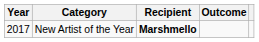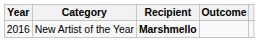 <table class="wikitable sortable">
 <tr>
 <th>Year</th>
 <th>Category</th>
 <th>Recipient</th>
 <th>Outcome</th>
 <th></th>
 </tr>
 <tr>
-<td>2017</td>
+<td>2016</td>
 <td>New Artist of the Year</td>
 <td><strong>Marshmello</strong></td>
 <td></td>
 <td></td>
 </tr>
 </table>
